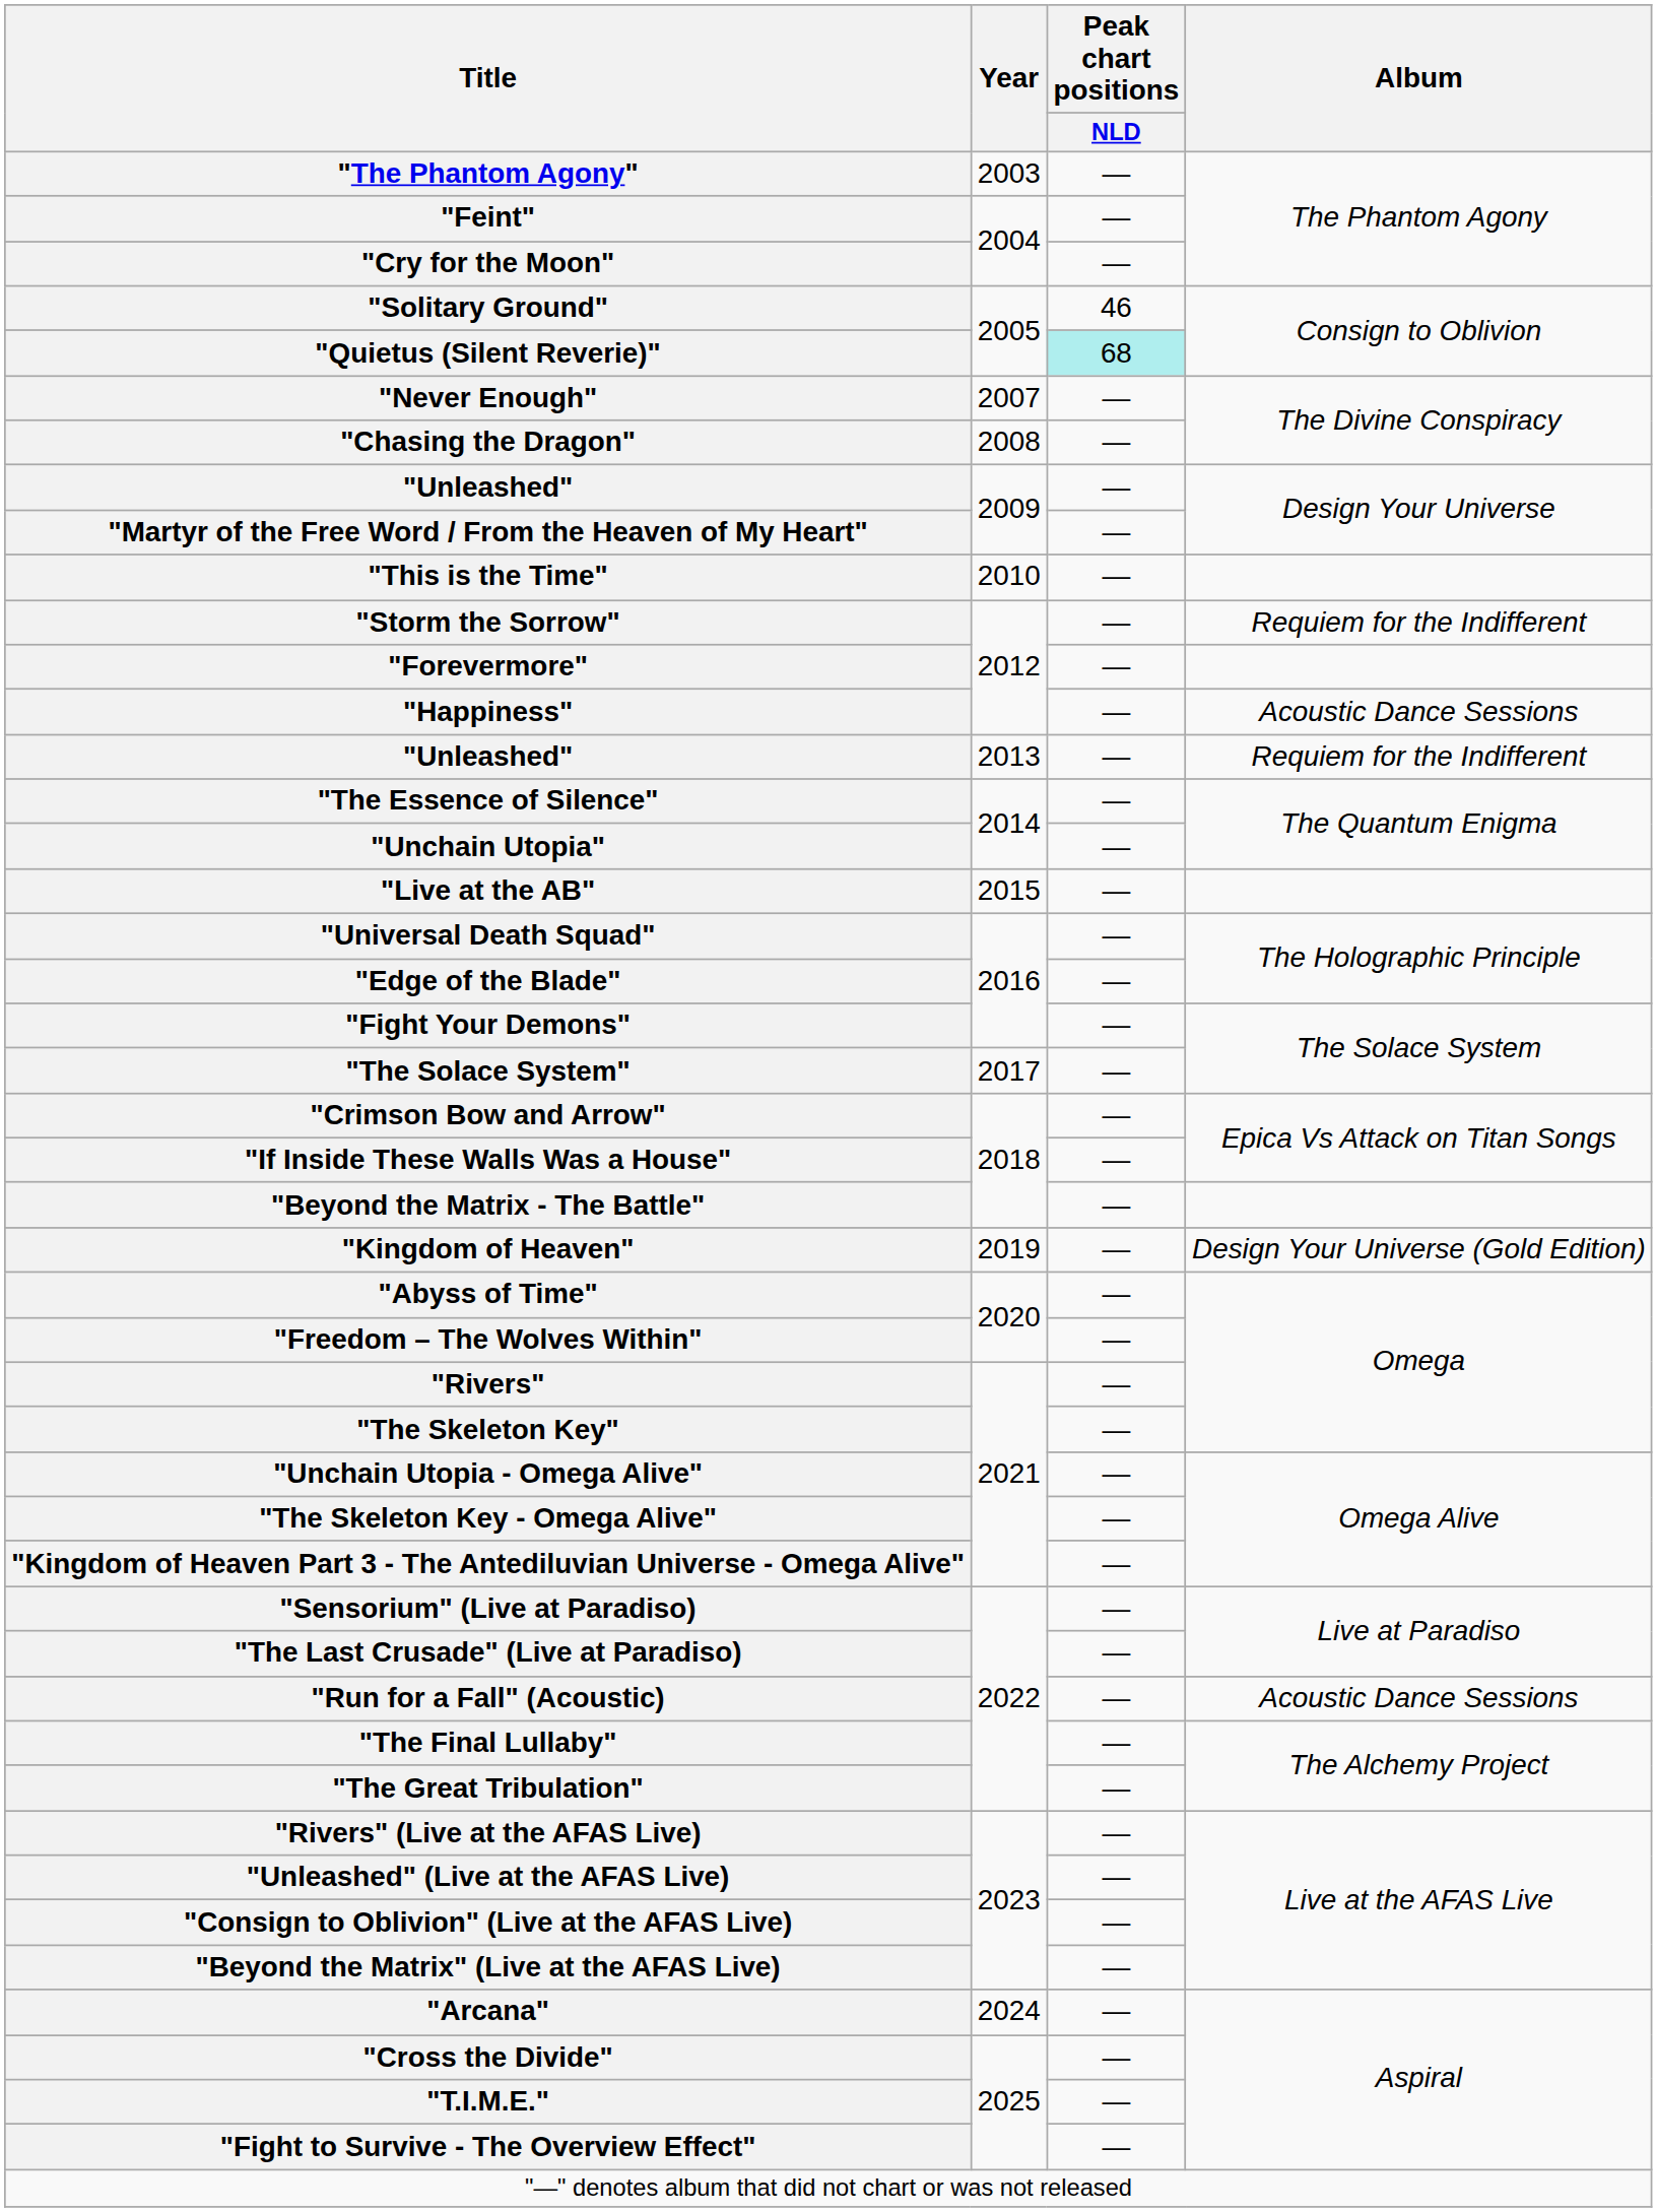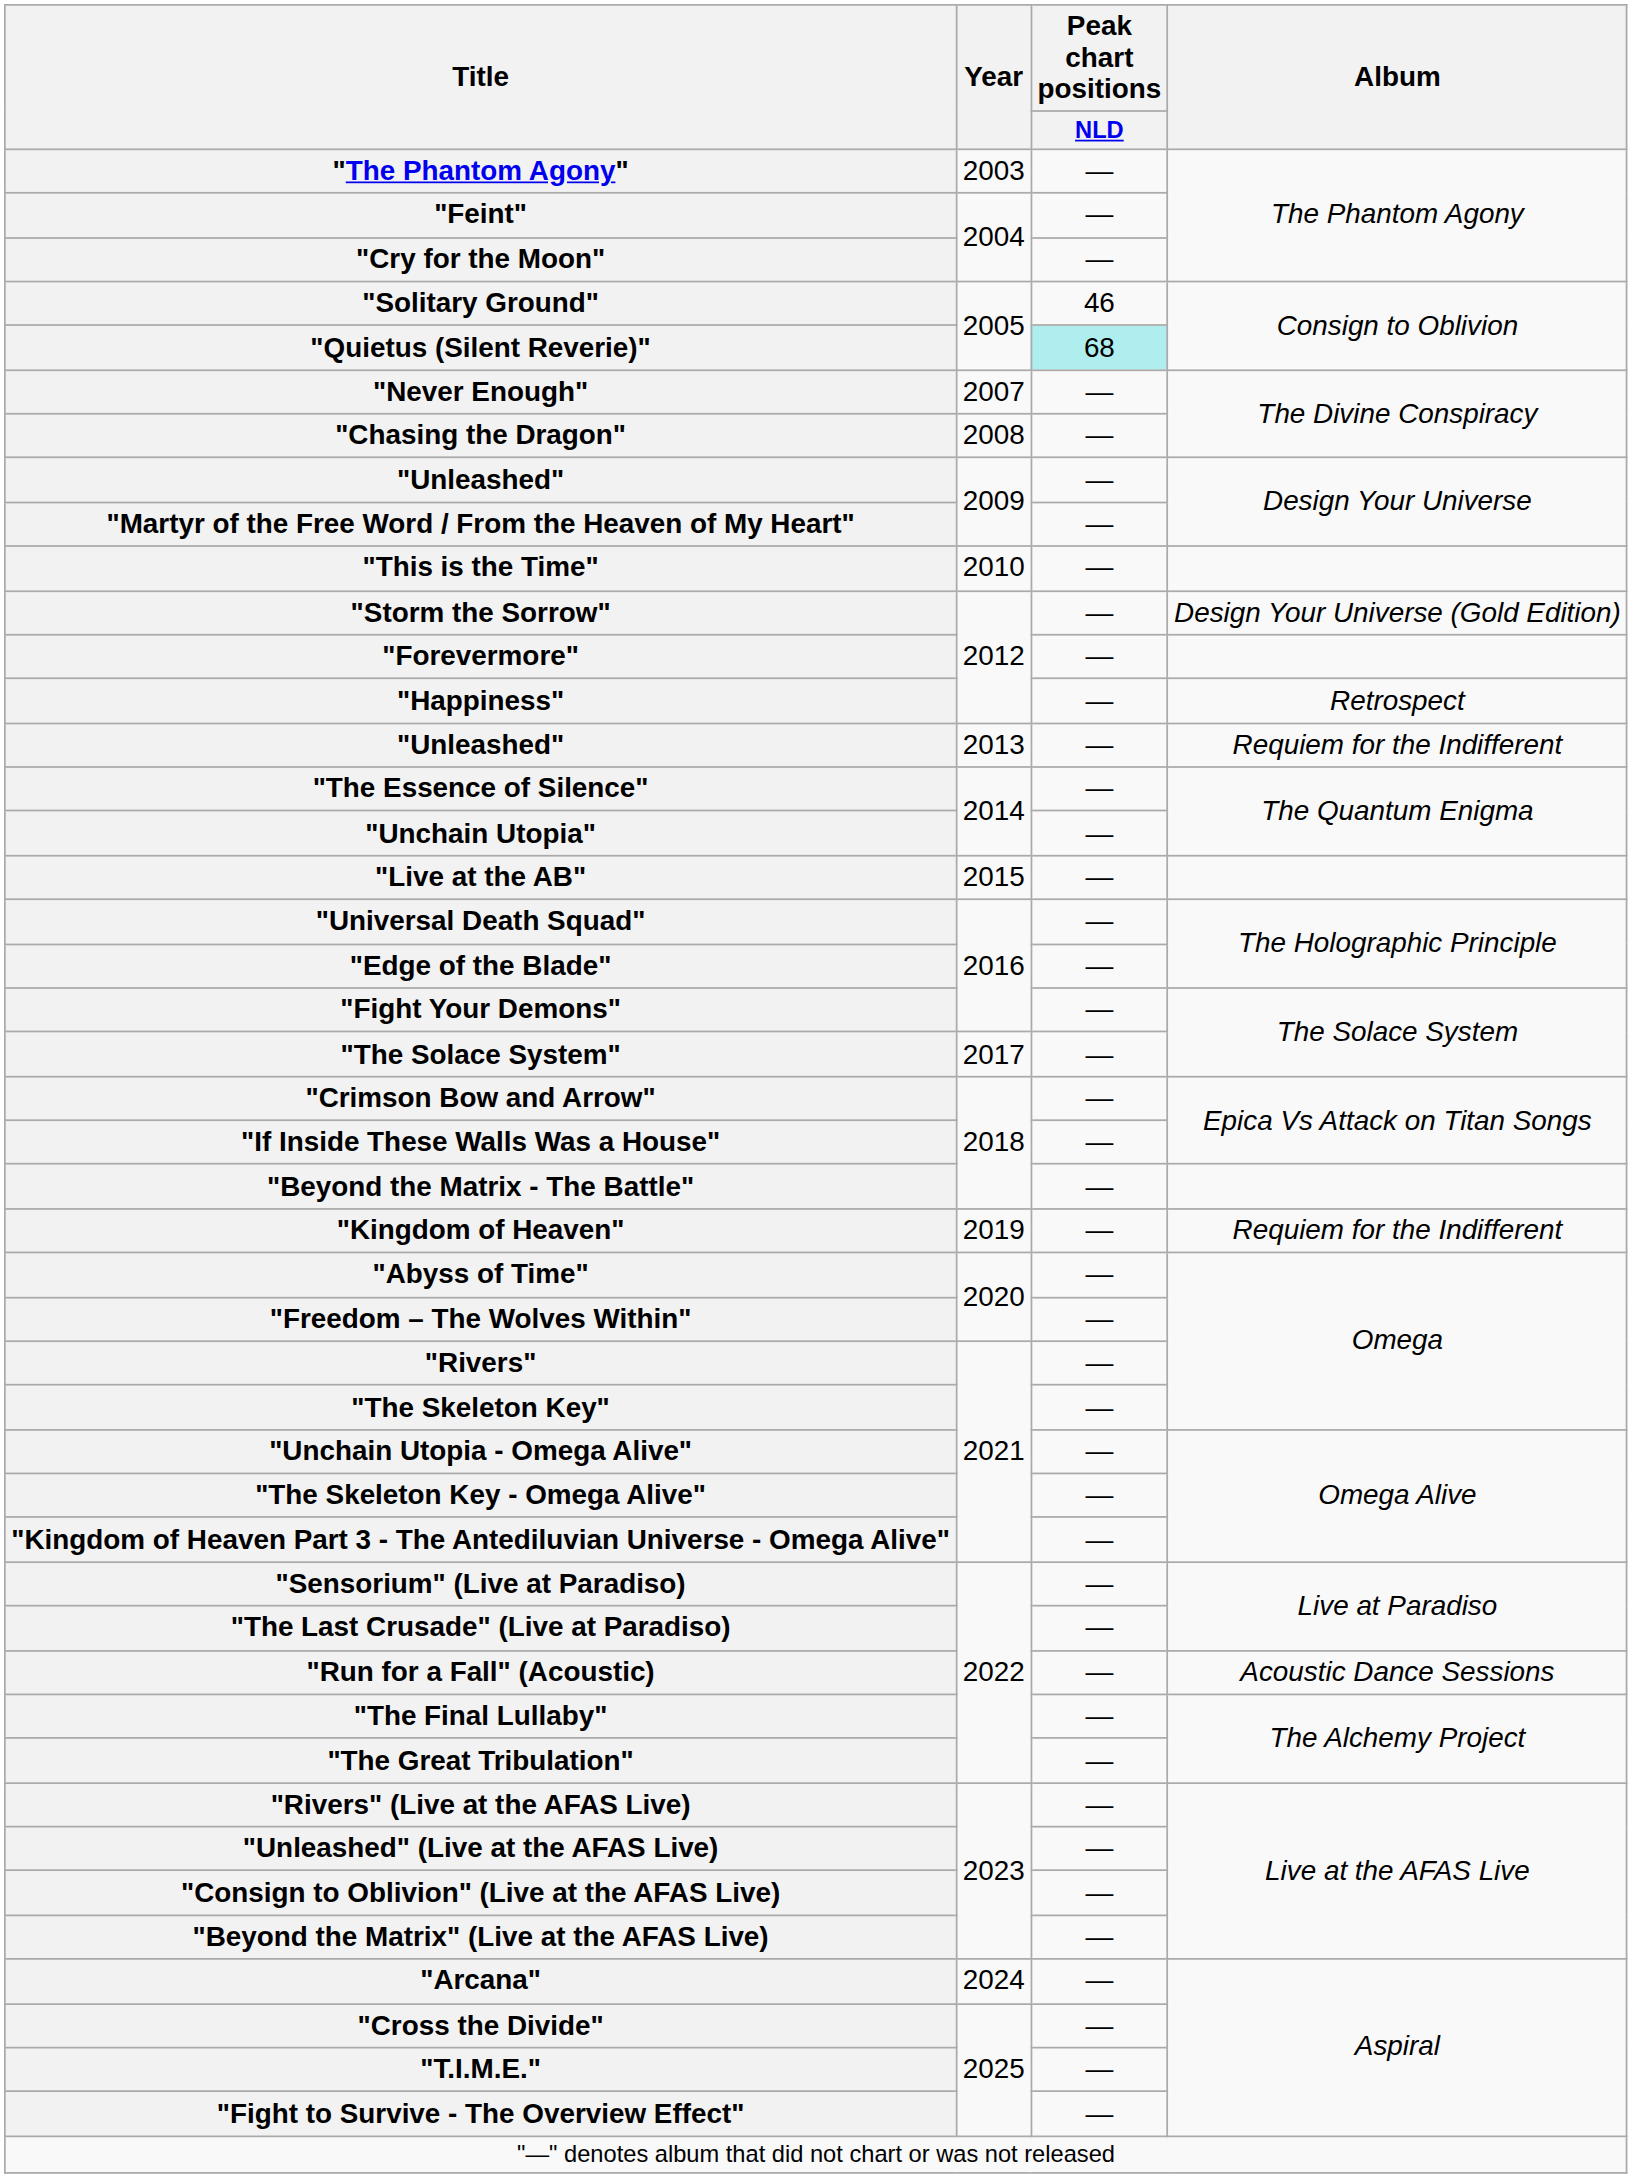 <table class="wikitable plainrowheaders" style="text-align:center;" border="1">
 <tr>
 <th scope="col" rowspan="2">Title</th>
 <th scope="col" rowspan="2">Year</th>
 <th scope="col" colspan="1">Peak chart positions</th>
 <th scope="col" rowspan="2">Album</th>
 </tr>
 <tr>
 <th scope="col" style="width:3em;font-size:85%;"><a href='#'>NLD</a><br></th>
 </tr>
 <tr>
 <th scope="row">"<a href='#'>The Phantom Agony</a>"</th>
 <td>2003</td>
 <td>—</td>
 <td rowspan=3><em>The Phantom Agony</em></td>
 </tr>
 <tr>
 <th scope="row">"Feint"</th>
 <td rowspan=2>2004</td>
 <td>—</td>
 </tr>
 <tr>
 <th scope="row">"Cry for the Moon"</th>
 <td>—</td>
 </tr>
 <tr>
 <th scope="row">"Solitary Ground"</th>
 <td rowspan=2>2005</td>
 <td>46</td>
 <td rowspan=2><em>Consign to Oblivion</em></td>
 </tr>
 <tr>
 <th scope="row">"Quietus (Silent Reverie)"</th>
 <td style="background: paleturquoise;">68</td>
 </tr>
 <tr>
 <th scope="row">"Never Enough"</th>
 <td>2007</td>
 <td>—</td>
 <td rowspan=2><em>The Divine Conspiracy</em></td>
 </tr>
 <tr>
 <th scope="row">"Chasing the Dragon"</th>
 <td>2008</td>
 <td>—</td>
 </tr>
 <tr>
 <th scope="row">"Unleashed"</th>
 <td rowspan=2>2009</td>
 <td>—</td>
 <td rowspan=2><em>Design Your Universe</em></td>
 </tr>
 <tr>
 <th scope="row">"Martyr of the Free Word / From the Heaven of My Heart"</th>
 <td>—</td>
 </tr>
 <tr>
 <th scope="row">"This is the Time"</th>
 <td>2010</td>
 <td>—</td>
 <td></td>
 </tr>
 <tr>
 <th scope="row">"Storm the Sorrow"</th>
 <td rowspan=3>2012</td>
 <td>—</td>
-<td><em>Requiem for the Indifferent</em></td>
+<td><em>Design Your Universe (Gold Edition)</em></td>
 </tr>
 <tr>
 <th scope="row">"Forevermore"</th>
 <td>—</td>
 <td></td>
 </tr>
 <tr>
 <th scope="row">"Happiness"</th>
 <td>—</td>
-<td><em>Acoustic Dance Sessions</em></td>
+<td><em>Retrospect</em></td>
 </tr>
 <tr>
 <th scope="row">"Unleashed"</th>
 <td>2013</td>
 <td>—</td>
 <td><em>Requiem for the Indifferent</em></td>
 </tr>
 <tr>
 <th scope="row">"The Essence of Silence"</th>
 <td rowspan=2>2014</td>
 <td>—</td>
 <td rowspan=2><em>The Quantum Enigma</em></td>
 </tr>
 <tr>
 <th scope="row">"Unchain Utopia"</th>
 <td>—</td>
 </tr>
 <tr>
 <th scope="row">"Live at the AB"</th>
 <td>2015</td>
 <td>—</td>
 <td></td>
 </tr>
 <tr>
 <th scope="row">"Universal Death Squad"</th>
 <td rowspan=3>2016</td>
 <td>—</td>
 <td rowspan=2><em>The Holographic Principle</em></td>
 </tr>
 <tr>
 <th scope="row">"Edge of the Blade"</th>
 <td>—</td>
 </tr>
 <tr>
 <th scope="row">"Fight Your Demons"</th>
 <td>—</td>
 <td rowspan="2"><em>The Solace System</em></td>
 </tr>
 <tr>
 <th scope="row">"The Solace System"</th>
 <td>2017</td>
 <td>—</td>
 </tr>
 <tr>
 <th scope="row">"Crimson Bow and Arrow"</th>
 <td rowspan=3>2018</td>
 <td>—</td>
 <td rowspan=2><em>Epica Vs Attack on Titan Songs</em></td>
 </tr>
 <tr>
 <th scope="row">"If Inside These Walls Was a House"</th>
 <td>—</td>
 </tr>
 <tr>
 <th scope="row">"Beyond the Matrix - The Battle"</th>
 <td>—</td>
 <td></td>
 </tr>
 <tr>
 <th scope="row">"Kingdom of Heaven"</th>
 <td>2019</td>
 <td>—</td>
-<td><em>Design Your Universe (Gold Edition)</em></td>
+<td><em>Requiem for the Indifferent</em></td>
 </tr>
 <tr>
 <th scope="row">"Abyss of Time"</th>
 <td rowspan="2">2020</td>
 <td>—</td>
 <td rowspan="4"><em>Omega</em></td>
 </tr>
 <tr>
 <th scope="row">"Freedom – The Wolves Within"</th>
 <td>—</td>
 </tr>
 <tr>
 <th scope="row">"Rivers"</th>
 <td rowspan="5">2021</td>
 <td>—</td>
 </tr>
 <tr>
 <th scope="row">"The Skeleton Key"</th>
 <td>—</td>
 </tr>
 <tr>
 <th scope="row">"Unchain Utopia - Omega Alive"</th>
 <td>—</td>
 <td rowspan="3"><em>Omega Alive</em></td>
 </tr>
 <tr>
 <th scope="row">"The Skeleton Key - Omega Alive"</th>
 <td>—</td>
 </tr>
 <tr>
 <th scope="row">"Kingdom of Heaven Part 3 - The Antediluvian Universe - Omega Alive"</th>
 <td>—</td>
 </tr>
 <tr>
 <th scope="row">"Sensorium" (Live at Paradiso)</th>
 <td rowspan="5">2022</td>
 <td>—</td>
 <td rowspan="2"><em>Live at Paradiso</em></td>
 </tr>
 <tr>
 <th scope="row">"The Last Crusade" (Live at Paradiso)</th>
 <td>—</td>
 </tr>
 <tr>
 <th scope="row">"Run for a Fall" (Acoustic)</th>
 <td>—</td>
 <td><em>Acoustic Dance Sessions</em></td>
 </tr>
 <tr>
 <th scope="row">"The Final Lullaby"</th>
 <td>—</td>
 <td rowspan="2"><em>The Alchemy Project</em></td>
 </tr>
 <tr>
 <th scope="row">"The Great Tribulation"</th>
 <td>—</td>
 </tr>
 <tr>
 <th scope="row">"Rivers" (Live at the AFAS Live)</th>
 <td rowspan="4">2023</td>
 <td>—</td>
 <td rowspan="4"><em>Live at the AFAS Live</em></td>
 </tr>
 <tr>
 <th scope="row">"Unleashed" (Live at the AFAS Live)</th>
 <td>—</td>
 </tr>
 <tr>
 <th scope="row">"Consign to Oblivion" (Live at the AFAS Live)</th>
 <td>—</td>
 </tr>
 <tr>
 <th scope="row">"Beyond the Matrix" (Live at the AFAS Live)</th>
 <td>—</td>
 </tr>
 <tr>
 <th scope="row">"Arcana"</th>
 <td>2024</td>
 <td>—</td>
 <td rowspan="4"><em>Aspiral</em></td>
 </tr>
 <tr>
 <th scope="row">"Cross the Divide"</th>
 <td rowspan="3">2025</td>
 <td>—</td>
 </tr>
 <tr>
 <th scope="row">"T.I.M.E."</th>
 <td>—</td>
 </tr>
 <tr>
 <th scope="row">"Fight to Survive - The Overview Effect"</th>
 <td>—</td>
 </tr>
 <tr>
 <td colspan="15" style="font-size:85%">"—" denotes album that did not chart or was not released</td>
 </tr>
 </table>
